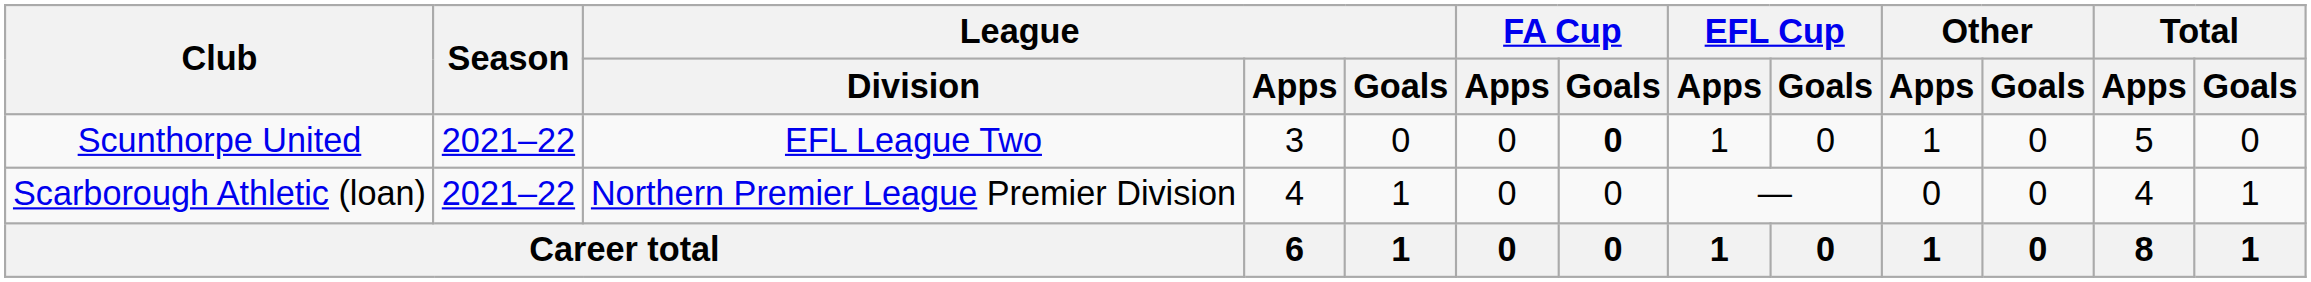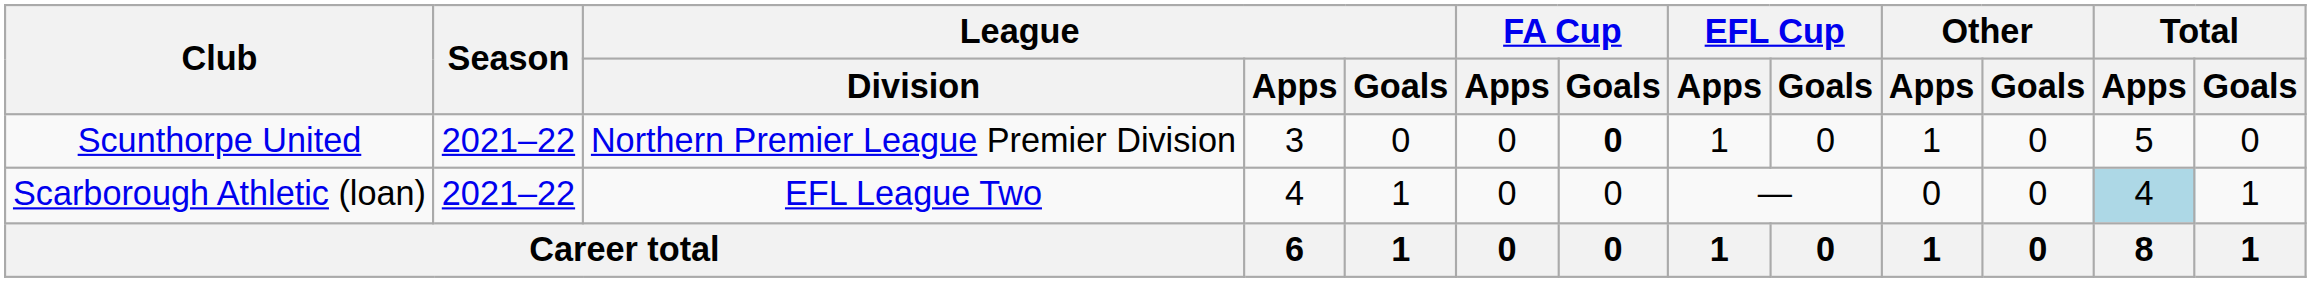 <table class="wikitable" style="text-align: center">
 <tr>
 <th rowspan="2">Club</th>
 <th rowspan="2">Season</th>
 <th colspan="3">League</th>
 <th colspan="2"><a href='#'>FA Cup</a></th>
 <th colspan="2"><a href='#'>EFL Cup</a></th>
 <th colspan="2">Other</th>
 <th colspan="2">Total</th>
 </tr>
 <tr>
 <th>Division</th>
 <th>Apps</th>
 <th>Goals</th>
 <th>Apps</th>
 <th>Goals</th>
 <th>Apps</th>
 <th>Goals</th>
 <th>Apps</th>
 <th>Goals</th>
 <th>Apps</th>
 <th>Goals</th>
 </tr>
 <tr>
 <td><a href='#'>Scunthorpe United</a></td>
 <td><a href='#'>2021–22</a></td>
-<td><a href='#'>EFL League Two</a></td>
+<td><a href='#'>Northern Premier League</a> Premier Division</td>
 <td>3</td>
 <td>0</td>
 <td>0</td>
 <td><strong>0</strong></td>
 <td>1</td>
 <td>0</td>
 <td>1</td>
 <td>0</td>
 <td>5</td>
 <td>0</td>
 </tr>
 <tr>
 <td><a href='#'>Scarborough Athletic</a> (loan)</td>
 <td><a href='#'>2021–22</a></td>
-<td><a href='#'>Northern Premier League</a> Premier Division</td>
+<td><a href='#'>EFL League Two</a></td>
 <td>4</td>
 <td>1</td>
 <td>0</td>
 <td>0</td>
 <td colspan="2">—</td>
 <td>0</td>
 <td>0</td>
-<td>4</td>
+<td style="background: lightblue;">4</td>
 <td>1</td>
 </tr>
 <tr>
 <th colspan="3">Career total</th>
 <th>6</th>
 <th>1</th>
 <th>0</th>
 <th>0</th>
 <th>1</th>
 <th>0</th>
 <th>1</th>
 <th>0</th>
 <th>8</th>
 <th>1</th>
 </tr>
 </table>
